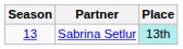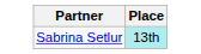 <table class="wikitable sortable" style="margin:auto; text-align:center;">
 <tr>
-<th>Season</th>
 <th>Partner</th>
 <th>Place</th>
 </tr>
 <tr>
-<td><a href='#'>13</a></td>
 <td><a href='#'>Sabrina Setlur</a></td>
 <td style="background: paleturquoise;">13th</td>
 </tr>
 </table>
